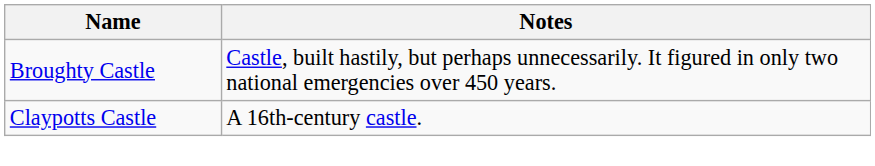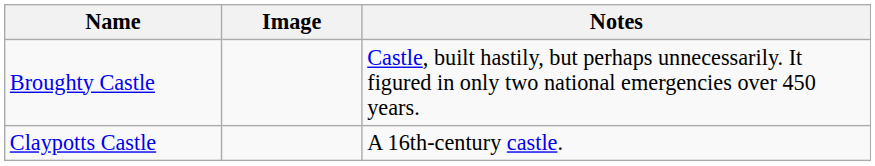 <table class="wikitable" width="100%">
 <tr>
 <th width="25%">Name<br></th>
+<th width="94px">Image</th>
 <th>Notes</th>
 </tr>
 <tr>
 <td><a href='#'>Broughty Castle</a></td>
+<td></td>
 <td><a href='#'>Castle</a>, built hastily, but perhaps unnecessarily. It figured in only two national emergencies over 450 years.</td>
 </tr>
 <tr>
 <td><a href='#'>Claypotts Castle</a></td>
+<td></td>
 <td>A 16th-century <a href='#'>castle</a>.</td>
 </tr>
 </table>
